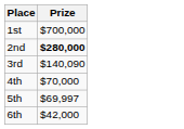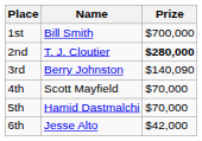 <table class="wikitable">
 <tr>
 <th bgcolor="#FFEBAD">Place</th>
+<th bgcolor="#FFEBAD">Name</th>
 <th bgcolor="#FFEBAD">Prize</th>
 </tr>
 <tr>
 <td>1st</td>
+<td><a href='#'>Bill Smith</a></td>
 <td>$700,000</td>
 </tr>
 <tr>
 <td>2nd</td>
+<td><a href='#'>T. J. Cloutier</a></td>
 <td><strong>$280,000</strong></td>
 </tr>
 <tr>
 <td>3rd</td>
+<td><a href='#'>Berry Johnston</a></td>
 <td>$140,090</td>
 </tr>
 <tr>
 <td>4th</td>
+<td>Scott Mayfield</td>
 <td>$70,000</td>
 </tr>
 <tr>
 <td>5th</td>
-<td>$69,997</td>
+<td><a href='#'>Hamid Dastmalchi</a></td>
+<td>$70,000</td>
 </tr>
 <tr>
 <td>6th</td>
+<td><a href='#'>Jesse Alto</a></td>
 <td>$42,000</td>
 </tr>
 </table>
